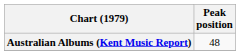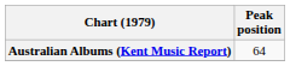 <table class="wikitable sortable plainrowheaders">
 <tr>
 <th scope="col">Chart (1979)</th>
 <th scope="col">Peak<br>position</th>
 </tr>
 <tr>
 <th scope="row">Australian Albums (<a href='#'>Kent Music Report</a>)</th>
-<td style="text-align:center;">48</td>
+<td style="text-align:center;">64</td>
 </tr>
 <tr>
 </tr>
 </table>
